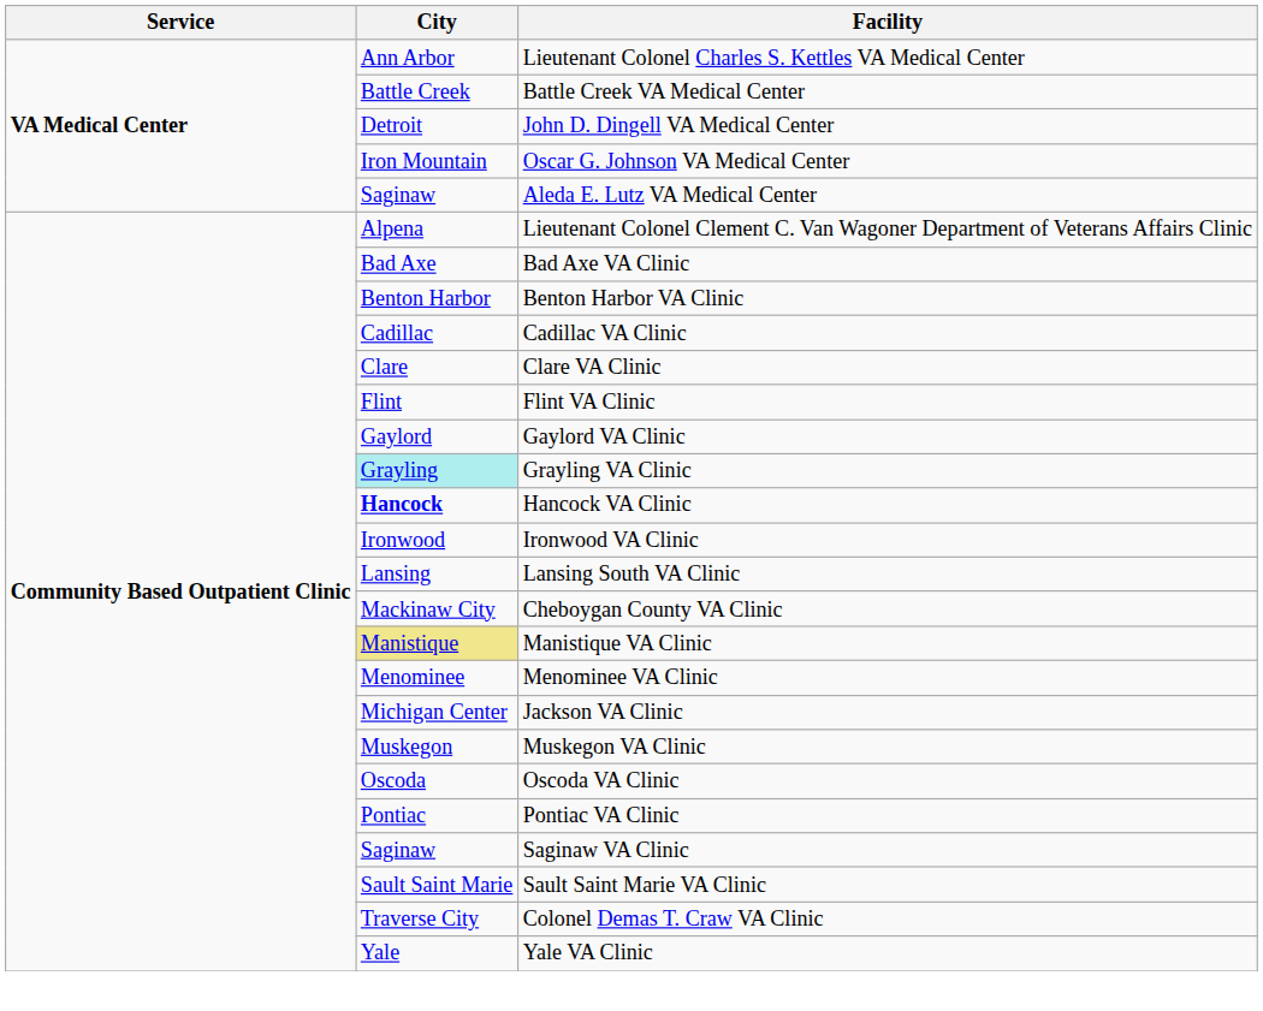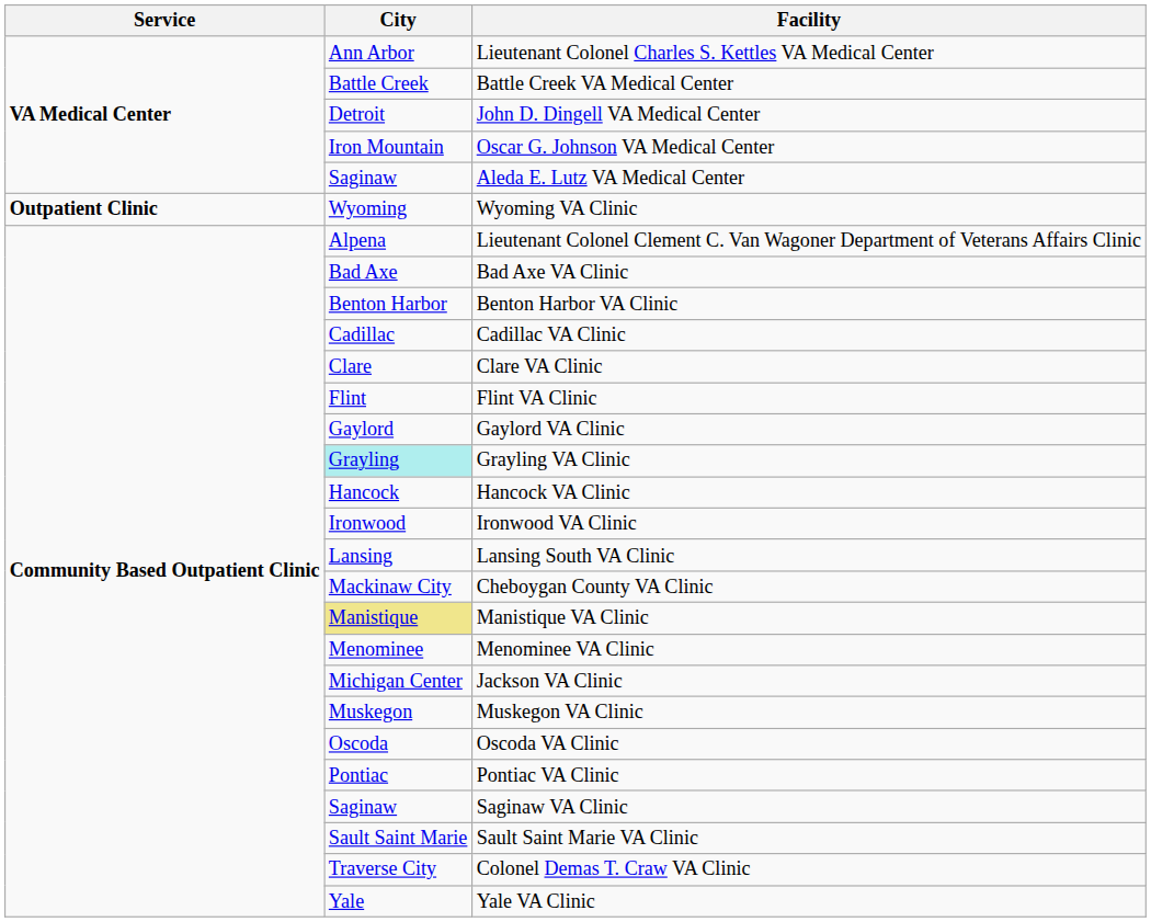 <table class="wikitable">
 <tr>
 <th>Service</th>
 <th>City</th>
 <th>Facility</th>
 </tr>
 <tr>
 <td rowspan=5><strong>VA Medical Center</strong></td>
 <td><a href='#'>Ann Arbor</a></td>
 <td>Lieutenant Colonel <a href='#'>Charles S. Kettles</a> VA Medical Center</td>
 </tr>
 <tr>
 <td><a href='#'>Battle Creek</a></td>
 <td>Battle Creek VA Medical Center</td>
 </tr>
 <tr>
 <td><a href='#'>Detroit</a></td>
 <td><a href='#'>John D. Dingell</a> VA Medical Center</td>
 </tr>
 <tr>
 <td><a href='#'>Iron Mountain</a></td>
 <td><a href='#'>Oscar G. Johnson</a> VA Medical Center</td>
 </tr>
 <tr>
 <td><a href='#'>Saginaw</a></td>
 <td><a href='#'>Aleda E. Lutz</a> VA Medical Center</td>
+</tr>
+<tr>
+<td rowspan=><strong>Outpatient Clinic</strong></td>
+<td><a href='#'>Wyoming</a></td>
+<td>Wyoming VA Clinic</td>
 </tr>
 <tr>
 <td rowspan=22><strong>Community Based Outpatient Clinic</strong></td>
 <td><a href='#'>Alpena</a></td>
 <td>Lieutenant Colonel Clement C. Van Wagoner Department of Veterans Affairs Clinic</td>
 </tr>
 <tr>
 <td><a href='#'>Bad Axe</a></td>
 <td>Bad Axe VA Clinic</td>
 </tr>
 <tr>
 <td><a href='#'>Benton Harbor</a></td>
 <td>Benton Harbor VA Clinic</td>
 </tr>
 <tr>
 <td><a href='#'>Cadillac</a></td>
 <td>Cadillac VA Clinic</td>
 </tr>
 <tr>
 <td><a href='#'>Clare</a></td>
 <td>Clare VA Clinic</td>
 </tr>
 <tr>
 <td><a href='#'>Flint</a></td>
 <td>Flint VA Clinic</td>
 </tr>
 <tr>
 <td><a href='#'>Gaylord</a></td>
 <td>Gaylord VA Clinic</td>
 </tr>
 <tr>
 <td style="background: paleturquoise;"><a href='#'>Grayling</a></td>
 <td>Grayling VA Clinic</td>
 </tr>
 <tr>
-<td><strong><a href='#'>Hancock</a></strong></td>
+<td><a href='#'>Hancock</a></td>
 <td>Hancock VA Clinic</td>
 </tr>
 <tr>
 <td><a href='#'>Ironwood</a></td>
 <td>Ironwood VA Clinic</td>
 </tr>
 <tr>
 <td><a href='#'>Lansing</a></td>
 <td>Lansing South VA Clinic</td>
 </tr>
 <tr>
 <td><a href='#'>Mackinaw City</a></td>
 <td>Cheboygan County VA Clinic</td>
 </tr>
 <tr>
 <td style="background: khaki;"><a href='#'>Manistique</a></td>
 <td>Manistique VA Clinic</td>
 </tr>
 <tr>
 <td><a href='#'>Menominee</a></td>
 <td>Menominee VA Clinic</td>
 </tr>
 <tr>
 <td><a href='#'>Michigan Center</a></td>
 <td>Jackson VA Clinic</td>
 </tr>
 <tr>
 <td><a href='#'>Muskegon</a></td>
 <td>Muskegon VA Clinic</td>
 </tr>
 <tr>
 <td><a href='#'>Oscoda</a></td>
 <td>Oscoda VA Clinic</td>
 </tr>
 <tr>
 <td><a href='#'>Pontiac</a></td>
 <td>Pontiac VA Clinic</td>
 </tr>
 <tr>
 <td><a href='#'>Saginaw</a></td>
 <td>Saginaw VA Clinic</td>
 </tr>
 <tr>
 <td><a href='#'>Sault Saint Marie</a></td>
 <td>Sault Saint Marie VA Clinic</td>
 </tr>
 <tr>
 <td><a href='#'>Traverse City</a></td>
 <td>Colonel <a href='#'>Demas T. Craw</a> VA Clinic</td>
 </tr>
 <tr>
 <td><a href='#'>Yale</a></td>
 <td>Yale VA Clinic</td>
 </tr>
 </table>
